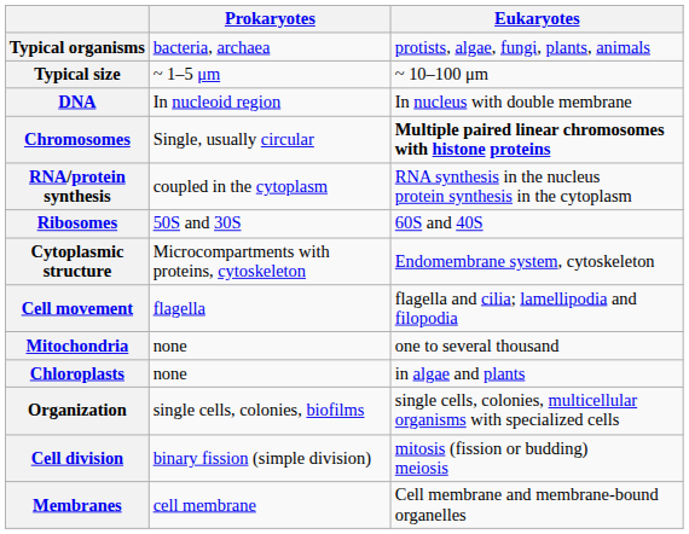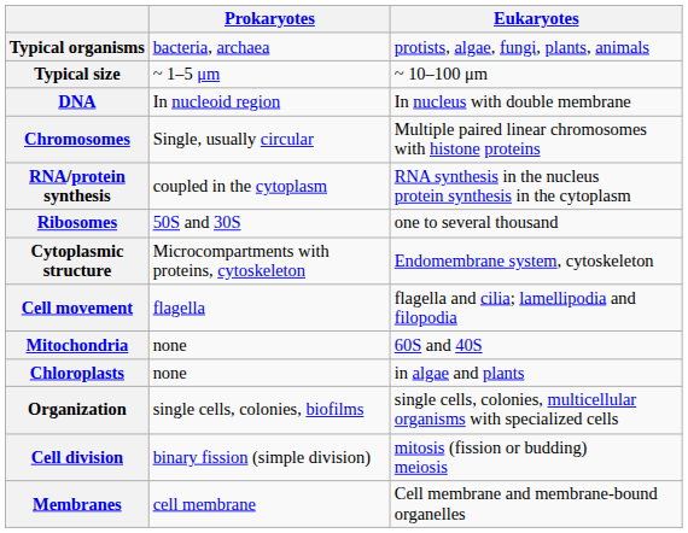 <table class="wikitable" style="margin-left: auto; margin-right: auto;">
 <tr>
 <th></th>
 <th><a href='#'>Prokaryotes</a></th>
 <th><a href='#'>Eukaryotes</a></th>
 </tr>
 <tr>
 <th>Typical organisms</th>
 <td><a href='#'>bacteria</a>, <a href='#'>archaea</a></td>
 <td><a href='#'>protists</a>, <a href='#'>algae</a>, <a href='#'>fungi</a>, <a href='#'>plants</a>, <a href='#'>animals</a></td>
 </tr>
 <tr>
 <th>Typical size</th>
 <td>~ 1–5 <a href='#'>μm</a></td>
 <td>~ 10–100 μm</td>
 </tr>
 <tr>
 <th><a href='#'>DNA</a></th>
 <td>In <a href='#'>nucleoid region</a></td>
 <td>In <a href='#'>nucleus</a> with double membrane</td>
 </tr>
 <tr>
 <th><a href='#'>Chromosomes</a></th>
 <td>Single, usually <a href='#'>circular</a></td>
-<td><strong>Multiple paired linear chromosomes with <a href='#'>histone</a> <a href='#'>proteins</a></strong></td>
+<td>Multiple paired linear chromosomes with <a href='#'>histone</a> <a href='#'>proteins</a></td>
 </tr>
 <tr>
 <th><a href='#'>RNA</a>/<a href='#'>protein</a> synthesis</th>
 <td>coupled in the <a href='#'>cytoplasm</a></td>
 <td><a href='#'>RNA synthesis</a> in the nucleus<br><a href='#'>protein synthesis</a> in the cytoplasm</td>
 </tr>
 <tr>
 <th><a href='#'>Ribosomes</a></th>
 <td><a href='#'>50S</a> and <a href='#'>30S</a></td>
-<td><a href='#'>60S</a> and <a href='#'>40S</a></td>
+<td>one to several thousand</td>
 </tr>
 <tr>
 <th>Cytoplasmic structure</th>
 <td>Microcompartments with proteins, <a href='#'>cytoskeleton</a></td>
 <td><a href='#'>Endomembrane system</a>, cytoskeleton</td>
 </tr>
 <tr>
 <th><a href='#'>Cell movement</a></th>
 <td><a href='#'>flagella</a></td>
 <td>flagella and <a href='#'>cilia</a>; <a href='#'>lamellipodia</a> and <a href='#'>filopodia</a></td>
 </tr>
 <tr>
 <th><a href='#'>Mitochondria</a></th>
 <td>none</td>
-<td>one to several thousand</td>
+<td><a href='#'>60S</a> and <a href='#'>40S</a></td>
 </tr>
 <tr>
 <th><a href='#'>Chloroplasts</a></th>
 <td>none</td>
 <td>in <a href='#'>algae</a> and <a href='#'>plants</a></td>
 </tr>
 <tr>
 <th>Organization</th>
 <td>single cells, colonies, <a href='#'>biofilms</a></td>
 <td>single cells, colonies, <a href='#'>multicellular organisms</a> with specialized cells</td>
 </tr>
 <tr>
 <th><a href='#'>Cell division</a></th>
 <td><a href='#'>binary fission</a> (simple division)</td>
 <td><a href='#'>mitosis</a> (fission or budding) <br><a href='#'>meiosis</a></td>
 </tr>
 <tr>
 <th><a href='#'>Membranes</a></th>
 <td><a href='#'>cell membrane</a></td>
 <td>Cell membrane and membrane-bound organelles</td>
 </tr>
 </table>
